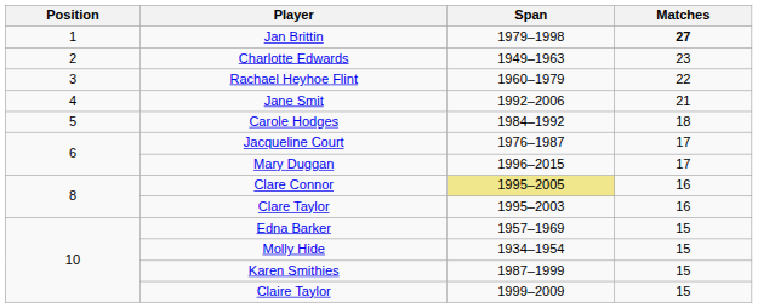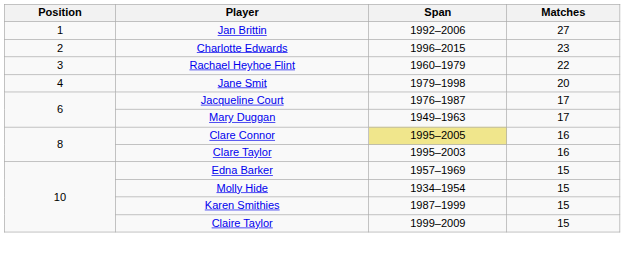 <table class="wikitable" style="text-align: center; width:45%">
 <tr>
 <th>Position</th>
 <th>Player</th>
 <th>Span</th>
 <th>Matches</th>
 </tr>
 <tr>
 <td>1</td>
 <td><a href='#'>Jan Brittin</a></td>
-<td>1979–1998</td>
-<td><strong>27</strong></td>
+<td>1992–2006</td>
+<td>27</td>
 </tr>
 <tr>
 <td>2</td>
 <td><a href='#'>Charlotte Edwards</a></td>
-<td>1949–1963</td>
+<td>1996–2015</td>
 <td>23</td>
 </tr>
 <tr>
 <td>3</td>
 <td><a href='#'>Rachael Heyhoe Flint</a></td>
 <td>1960–1979</td>
 <td>22</td>
 </tr>
 <tr>
 <td>4</td>
 <td><a href='#'>Jane Smit</a></td>
-<td>1992–2006</td>
-<td>21</td>
-</tr>
-<tr>
-<td>5</td>
-<td><a href='#'>Carole Hodges</a></td>
-<td>1984–1992</td>
-<td>18</td>
+<td>1979–1998</td>
+<td>20</td>
 </tr>
 <tr>
 <td rowspan=2>6</td>
 <td><a href='#'>Jacqueline Court</a></td>
 <td>1976–1987</td>
 <td>17</td>
 </tr>
 <tr>
 <td><a href='#'>Mary Duggan</a></td>
-<td>1996–2015</td>
+<td>1949–1963</td>
 <td>17</td>
 </tr>
 <tr>
 <td rowspan=2>8</td>
 <td><a href='#'>Clare Connor</a></td>
 <td style="background: khaki;">1995–2005</td>
 <td>16</td>
 </tr>
 <tr>
 <td><a href='#'>Clare Taylor</a></td>
 <td>1995–2003</td>
 <td>16</td>
 </tr>
 <tr>
 <td rowspan=4>10</td>
 <td><a href='#'>Edna Barker</a></td>
 <td>1957–1969</td>
 <td>15</td>
 </tr>
 <tr>
 <td><a href='#'>Molly Hide</a></td>
 <td>1934–1954</td>
 <td>15</td>
 </tr>
 <tr>
 <td><a href='#'>Karen Smithies</a></td>
 <td>1987–1999</td>
 <td>15</td>
 </tr>
 <tr>
 <td><a href='#'>Claire Taylor</a></td>
 <td>1999–2009</td>
 <td>15</td>
 </tr>
 </table>
